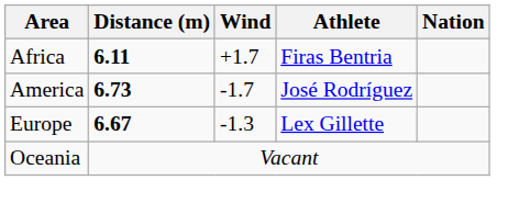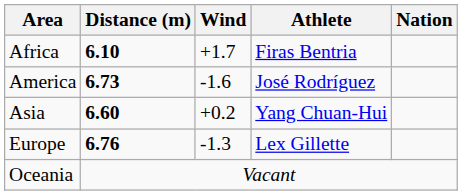 <table class="wikitable">
 <tr>
 <th>Area</th>
 <th>Distance (m)</th>
 <th>Wind</th>
 <th>Athlete</th>
 <th>Nation</th>
 </tr>
 <tr>
 <td>Africa</td>
-<td><strong>6.11</strong></td>
+<td><strong>6.10</strong></td>
 <td>+1.7</td>
 <td><a href='#'>Firas Bentria</a></td>
 <td></td>
 </tr>
 <tr>
 <td>America</td>
 <td><strong>6.73</strong> </td>
-<td>-1.7</td>
+<td>-1.6</td>
 <td><a href='#'>José Rodríguez</a></td>
 <td></td>
 </tr>
 <tr>
+<td>Asia</td>
+<td><strong>6.60</strong></td>
+<td>+0.2</td>
+<td><a href='#'>Yang Chuan-Hui</a></td>
+<td></td>
+</tr>
+<tr>
 <td>Europe</td>
-<td><strong>6.67</strong> </td>
+<td><strong>6.76</strong> </td>
 <td>-1.3</td>
 <td><a href='#'>Lex Gillette</a></td>
 <td></td>
 </tr>
 <tr>
 <td>Oceania</td>
 <td colspan="4" align="center"><em>Vacant</em></td>
 </tr>
 </table>
